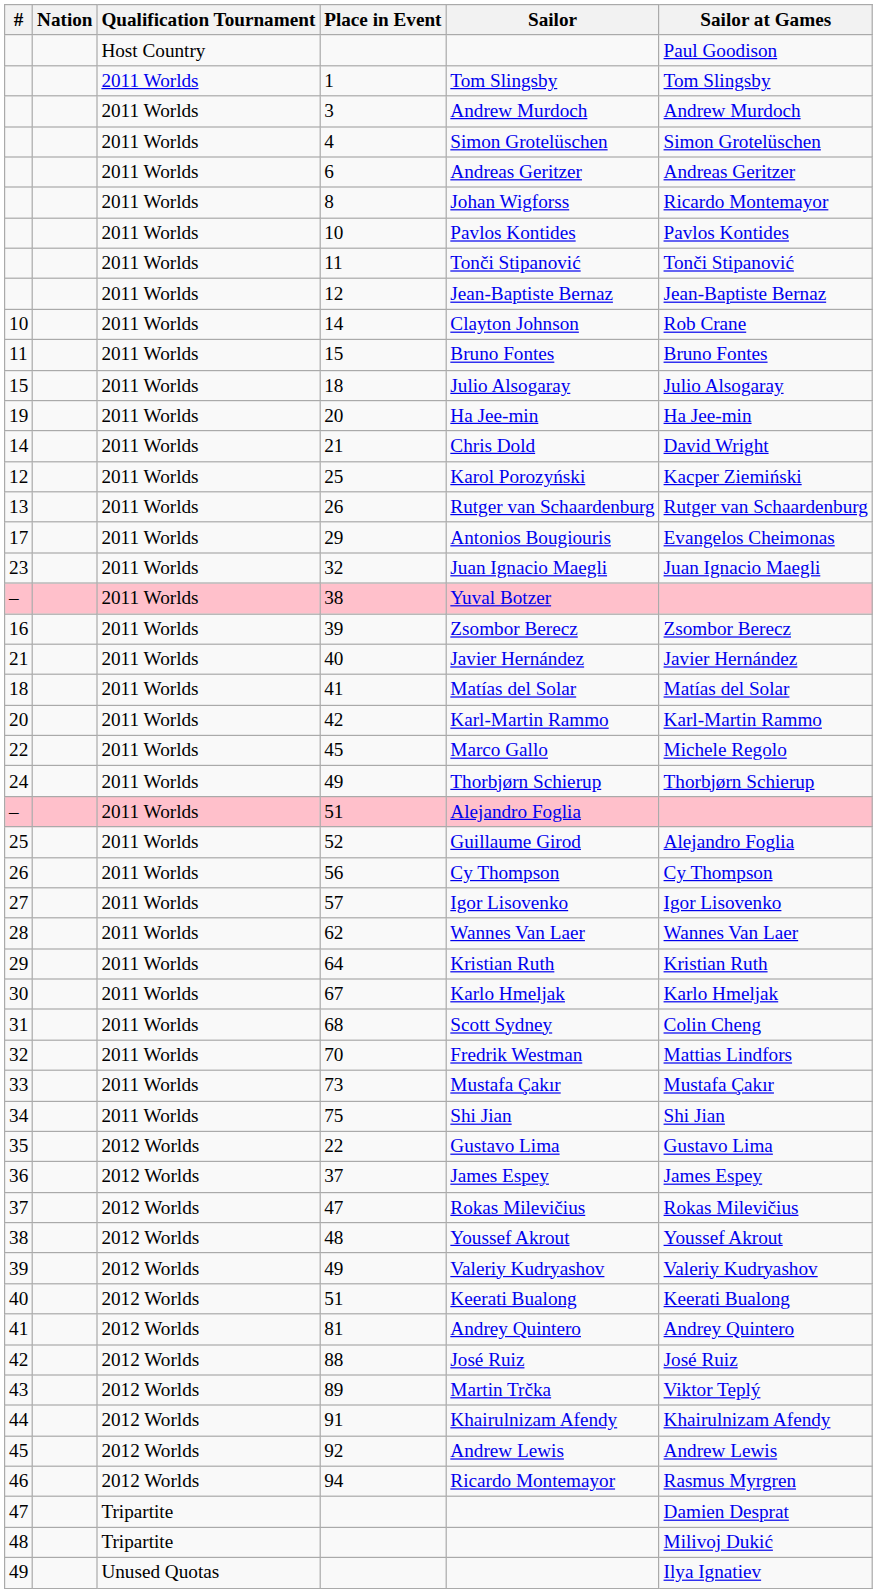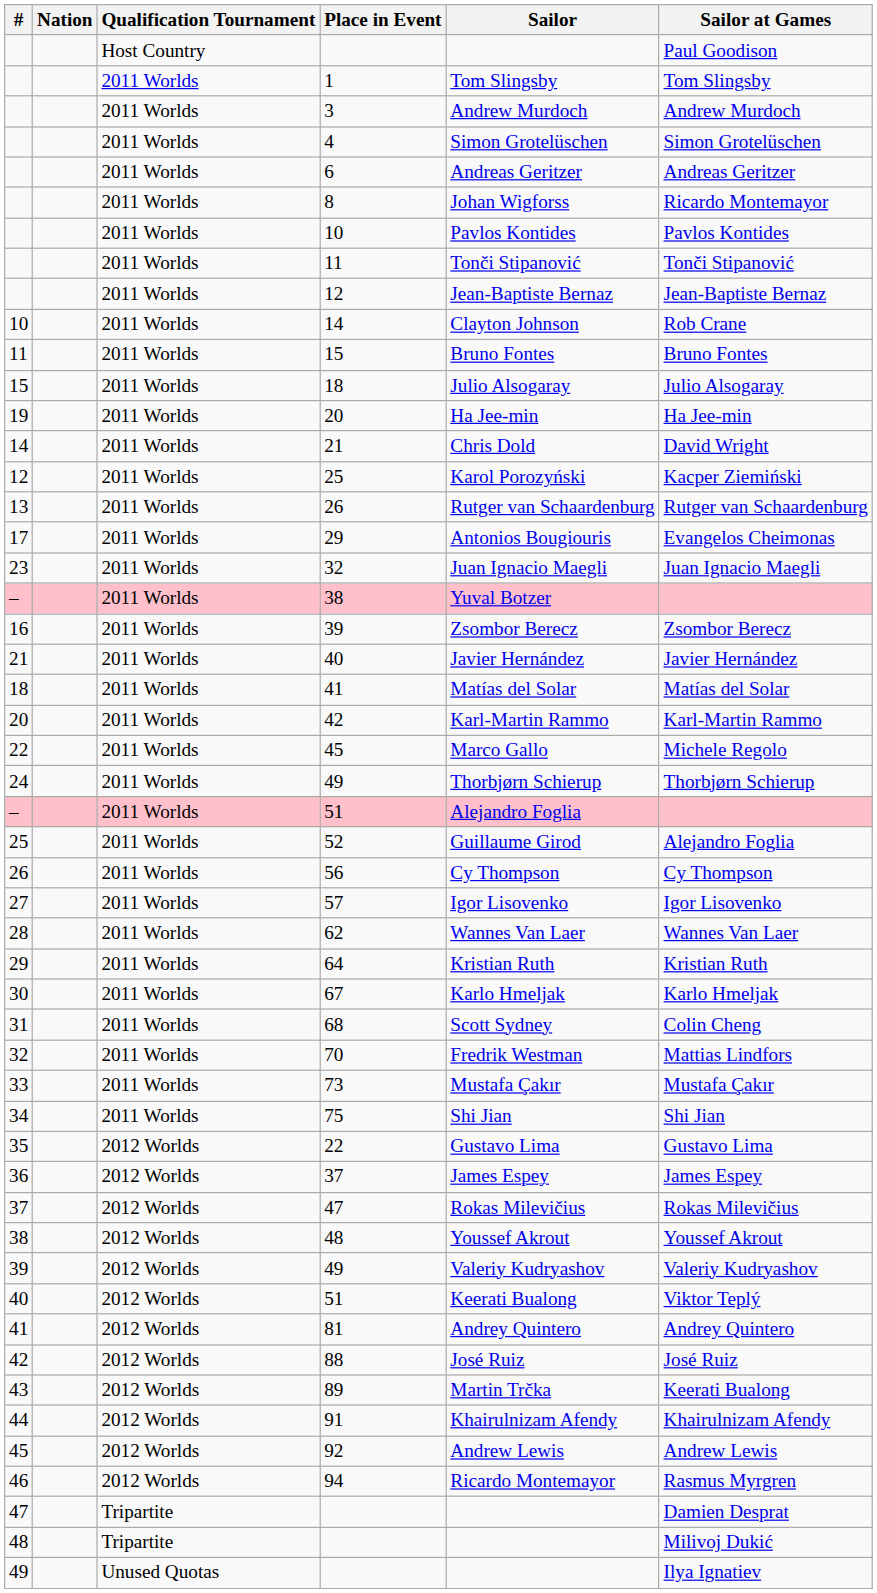 <table class="sortable wikitable">
 <tr>
 <th>#</th>
 <th>Nation</th>
 <th>Qualification Tournament</th>
 <th>Place in Event</th>
 <th>Sailor</th>
 <th>Sailor at Games</th>
 </tr>
 <tr>
 <td></td>
 <td></td>
 <td>Host Country</td>
 <td></td>
 <td></td>
 <td><a href='#'>Paul Goodison</a></td>
 </tr>
 <tr>
 <td></td>
 <td></td>
 <td><a href='#'>2011 Worlds</a></td>
 <td>1</td>
 <td><a href='#'>Tom Slingsby</a></td>
 <td><a href='#'>Tom Slingsby</a></td>
 </tr>
 <tr>
 <td></td>
 <td></td>
 <td>2011 Worlds</td>
 <td>3</td>
 <td><a href='#'>Andrew Murdoch</a></td>
 <td><a href='#'>Andrew Murdoch</a></td>
 </tr>
 <tr>
 <td></td>
 <td></td>
 <td>2011 Worlds</td>
 <td>4</td>
 <td><a href='#'>Simon Grotelüschen</a></td>
 <td><a href='#'>Simon Grotelüschen</a></td>
 </tr>
 <tr>
 <td></td>
 <td></td>
 <td>2011 Worlds</td>
 <td>6</td>
 <td><a href='#'>Andreas Geritzer</a></td>
 <td><a href='#'>Andreas Geritzer</a></td>
 </tr>
 <tr>
 <td></td>
 <td></td>
 <td>2011 Worlds</td>
 <td>8</td>
 <td><a href='#'>Johan Wigforss</a></td>
 <td><a href='#'>Ricardo Montemayor</a></td>
 </tr>
 <tr>
 <td></td>
 <td></td>
 <td>2011 Worlds</td>
 <td>10</td>
 <td><a href='#'>Pavlos Kontides</a></td>
 <td><a href='#'>Pavlos Kontides</a></td>
 </tr>
 <tr>
 <td></td>
 <td></td>
 <td>2011 Worlds</td>
 <td>11</td>
 <td><a href='#'>Tonči Stipanović</a></td>
 <td><a href='#'>Tonči Stipanović</a></td>
 </tr>
 <tr>
 <td></td>
 <td></td>
 <td>2011 Worlds</td>
 <td>12</td>
 <td><a href='#'>Jean-Baptiste Bernaz</a></td>
 <td><a href='#'>Jean-Baptiste Bernaz</a></td>
 </tr>
 <tr>
 <td>10</td>
 <td></td>
 <td>2011 Worlds</td>
 <td>14</td>
 <td><a href='#'>Clayton Johnson</a></td>
 <td><a href='#'>Rob Crane</a></td>
 </tr>
 <tr>
 <td>11</td>
 <td></td>
 <td>2011 Worlds</td>
 <td>15</td>
 <td><a href='#'>Bruno Fontes</a></td>
 <td><a href='#'>Bruno Fontes</a></td>
 </tr>
 <tr>
 <td>15</td>
 <td></td>
 <td>2011 Worlds</td>
 <td>18</td>
 <td><a href='#'>Julio Alsogaray</a></td>
 <td><a href='#'>Julio Alsogaray</a></td>
 </tr>
 <tr>
 <td>19</td>
 <td></td>
 <td>2011 Worlds</td>
 <td>20</td>
 <td><a href='#'>Ha Jee-min</a></td>
 <td><a href='#'>Ha Jee-min</a></td>
 </tr>
 <tr>
 <td>14</td>
 <td></td>
 <td>2011 Worlds</td>
 <td>21</td>
 <td><a href='#'>Chris Dold</a></td>
 <td><a href='#'>David Wright</a></td>
 </tr>
 <tr>
 <td>12</td>
 <td></td>
 <td>2011 Worlds</td>
 <td>25</td>
 <td><a href='#'>Karol Porozyński</a></td>
 <td><a href='#'>Kacper Ziemiński</a></td>
 </tr>
 <tr>
 <td>13</td>
 <td></td>
 <td>2011 Worlds</td>
 <td>26</td>
 <td><a href='#'>Rutger van Schaardenburg</a></td>
 <td><a href='#'>Rutger van Schaardenburg</a></td>
 </tr>
 <tr>
 <td>17</td>
 <td></td>
 <td>2011 Worlds</td>
 <td>29</td>
 <td><a href='#'>Antonios Bougiouris</a></td>
 <td><a href='#'>Evangelos Cheimonas</a></td>
 </tr>
 <tr>
 <td>23</td>
 <td></td>
 <td>2011 Worlds</td>
 <td>32</td>
 <td><a href='#'>Juan Ignacio Maegli</a></td>
 <td><a href='#'>Juan Ignacio Maegli</a></td>
 </tr>
 <tr bgcolor=#FFC0CB>
 <td>–</td>
 <td></td>
 <td>2011 Worlds</td>
 <td>38</td>
 <td><a href='#'>Yuval Botzer</a></td>
 <td></td>
 </tr>
 <tr>
 <td>16</td>
 <td></td>
 <td>2011 Worlds</td>
 <td>39</td>
 <td><a href='#'>Zsombor Berecz</a></td>
 <td><a href='#'>Zsombor Berecz</a></td>
 </tr>
 <tr>
 <td>21</td>
 <td></td>
 <td>2011 Worlds</td>
 <td>40</td>
 <td><a href='#'>Javier Hernández</a></td>
 <td><a href='#'>Javier Hernández</a></td>
 </tr>
 <tr>
 <td>18</td>
 <td></td>
 <td>2011 Worlds</td>
 <td>41</td>
 <td><a href='#'>Matías del Solar</a></td>
 <td><a href='#'>Matías del Solar</a></td>
 </tr>
 <tr>
 <td>20</td>
 <td></td>
 <td>2011 Worlds</td>
 <td>42</td>
 <td><a href='#'>Karl-Martin Rammo</a></td>
 <td><a href='#'>Karl-Martin Rammo</a></td>
 </tr>
 <tr>
 <td>22</td>
 <td></td>
 <td>2011 Worlds</td>
 <td>45</td>
 <td><a href='#'>Marco Gallo</a></td>
 <td><a href='#'>Michele Regolo</a></td>
 </tr>
 <tr>
 <td>24</td>
 <td></td>
 <td>2011 Worlds</td>
 <td>49</td>
 <td><a href='#'>Thorbjørn Schierup</a></td>
 <td><a href='#'>Thorbjørn Schierup</a></td>
 </tr>
 <tr bgcolor=#FFC0CB>
 <td>–</td>
 <td></td>
 <td>2011 Worlds</td>
 <td>51</td>
 <td><a href='#'>Alejandro Foglia</a></td>
 <td></td>
 </tr>
 <tr>
 <td>25</td>
 <td></td>
 <td>2011 Worlds</td>
 <td>52</td>
 <td><a href='#'>Guillaume Girod</a></td>
 <td><a href='#'>Alejandro Foglia</a></td>
 </tr>
 <tr>
 <td>26</td>
 <td></td>
 <td>2011 Worlds</td>
 <td>56</td>
 <td><a href='#'>Cy Thompson</a></td>
 <td><a href='#'>Cy Thompson</a></td>
 </tr>
 <tr>
 <td>27</td>
 <td></td>
 <td>2011 Worlds</td>
 <td>57</td>
 <td><a href='#'>Igor Lisovenko</a></td>
 <td><a href='#'>Igor Lisovenko</a></td>
 </tr>
 <tr>
 <td>28</td>
 <td></td>
 <td>2011 Worlds</td>
 <td>62</td>
 <td><a href='#'>Wannes Van Laer</a></td>
 <td><a href='#'>Wannes Van Laer</a></td>
 </tr>
 <tr>
 <td>29</td>
 <td></td>
 <td>2011 Worlds</td>
 <td>64</td>
 <td><a href='#'>Kristian Ruth</a></td>
 <td><a href='#'>Kristian Ruth</a></td>
 </tr>
 <tr>
 <td>30</td>
 <td></td>
 <td>2011 Worlds</td>
 <td>67</td>
 <td><a href='#'>Karlo Hmeljak</a></td>
 <td><a href='#'>Karlo Hmeljak</a></td>
 </tr>
 <tr>
 <td>31</td>
 <td></td>
 <td>2011 Worlds</td>
 <td>68</td>
 <td><a href='#'>Scott Sydney</a></td>
 <td><a href='#'>Colin Cheng</a></td>
 </tr>
 <tr>
 <td>32</td>
 <td></td>
 <td>2011 Worlds</td>
 <td>70</td>
 <td><a href='#'>Fredrik Westman</a></td>
 <td><a href='#'>Mattias Lindfors</a></td>
 </tr>
 <tr>
 <td>33</td>
 <td></td>
 <td>2011 Worlds</td>
 <td>73</td>
 <td><a href='#'>Mustafa Çakır</a></td>
 <td><a href='#'>Mustafa Çakır</a></td>
 </tr>
 <tr>
 <td>34</td>
 <td></td>
 <td>2011 Worlds</td>
 <td>75</td>
 <td><a href='#'>Shi Jian</a></td>
 <td><a href='#'>Shi Jian</a></td>
 </tr>
 <tr>
 <td>35</td>
 <td></td>
 <td>2012 Worlds</td>
 <td>22</td>
 <td><a href='#'>Gustavo Lima</a></td>
 <td><a href='#'>Gustavo Lima</a></td>
 </tr>
 <tr>
 <td>36</td>
 <td></td>
 <td>2012 Worlds</td>
 <td>37</td>
 <td><a href='#'>James Espey</a></td>
 <td><a href='#'>James Espey</a></td>
 </tr>
 <tr>
 <td>37</td>
 <td></td>
 <td>2012 Worlds</td>
 <td>47</td>
 <td><a href='#'>Rokas Milevičius</a></td>
 <td><a href='#'>Rokas Milevičius</a></td>
 </tr>
 <tr>
 <td>38</td>
 <td></td>
 <td>2012 Worlds</td>
 <td>48</td>
 <td><a href='#'>Youssef Akrout</a></td>
 <td><a href='#'>Youssef Akrout</a></td>
 </tr>
 <tr>
 <td>39</td>
 <td></td>
 <td>2012 Worlds</td>
 <td>49</td>
 <td><a href='#'>Valeriy Kudryashov</a></td>
 <td><a href='#'>Valeriy Kudryashov</a></td>
 </tr>
 <tr>
 <td>40</td>
 <td></td>
 <td>2012 Worlds</td>
 <td>51</td>
 <td><a href='#'>Keerati Bualong</a></td>
-<td><a href='#'>Keerati Bualong</a></td>
+<td><a href='#'>Viktor Teplý</a></td>
 </tr>
 <tr>
 <td>41</td>
 <td></td>
 <td>2012 Worlds</td>
 <td>81</td>
 <td><a href='#'>Andrey Quintero</a></td>
 <td><a href='#'>Andrey Quintero</a></td>
 </tr>
 <tr>
 <td>42</td>
 <td></td>
 <td>2012 Worlds</td>
 <td>88</td>
 <td><a href='#'>José Ruiz</a></td>
 <td><a href='#'>José Ruiz</a></td>
 </tr>
 <tr>
 <td>43</td>
 <td></td>
 <td>2012 Worlds</td>
 <td>89</td>
 <td><a href='#'>Martin Trčka</a></td>
-<td><a href='#'>Viktor Teplý</a></td>
+<td><a href='#'>Keerati Bualong</a></td>
 </tr>
 <tr>
 <td>44</td>
 <td></td>
 <td>2012 Worlds</td>
 <td>91</td>
 <td><a href='#'>Khairulnizam Afendy</a></td>
 <td><a href='#'>Khairulnizam Afendy</a></td>
 </tr>
 <tr>
 <td>45</td>
 <td></td>
 <td>2012 Worlds</td>
 <td>92</td>
 <td><a href='#'>Andrew Lewis</a></td>
 <td><a href='#'>Andrew Lewis</a></td>
 </tr>
 <tr>
 <td>46</td>
 <td></td>
 <td>2012 Worlds</td>
 <td>94</td>
 <td><a href='#'>Ricardo Montemayor</a></td>
 <td><a href='#'>Rasmus Myrgren</a></td>
 </tr>
 <tr>
 <td>47</td>
 <td></td>
 <td>Tripartite</td>
 <td></td>
 <td></td>
 <td><a href='#'>Damien Desprat</a></td>
 </tr>
 <tr>
 <td>48</td>
 <td></td>
 <td>Tripartite</td>
 <td></td>
 <td></td>
 <td><a href='#'>Milivoj Dukić</a></td>
 </tr>
 <tr>
 <td>49</td>
 <td></td>
 <td>Unused Quotas</td>
 <td></td>
 <td></td>
 <td><a href='#'>Ilya Ignatiev</a></td>
 </tr>
 </table>
